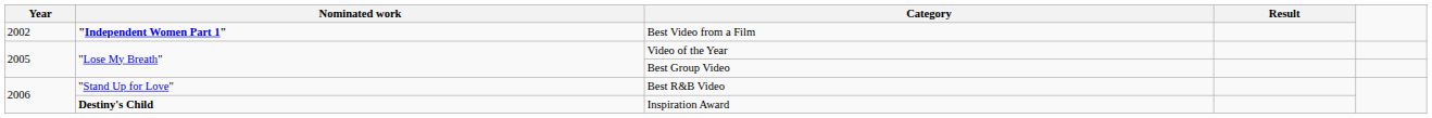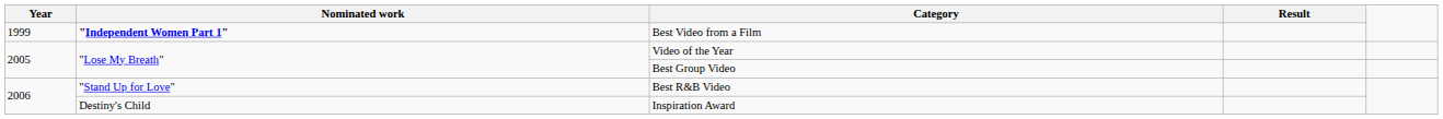 <table class="wikitable" width="100%">
 <tr>
 <th width="5%">Year</th>
 <th width="40%">Nominated work</th>
 <th width="40%">Category</th>
 <th width="10%">Result</th>
 </tr>
 <tr>
-<td>2002</td>
+<td>1999</td>
 <td><strong>"<a href='#'>Independent Women Part 1</a>"</strong></td>
 <td>Best Video from a Film</td>
 <td></td>
 </tr>
 <tr>
 <td rowspan="2">2005</td>
 <td rowspan="2">"<a href='#'>Lose My Breath</a>"</td>
 <td>Video of the Year</td>
 <td></td>
 <td></td>
 </tr>
 <tr>
 <td>Best Group Video</td>
 <td></td>
 <td></td>
 </tr>
 <tr>
 <td rowspan="2">2006</td>
 <td>"<a href='#'>Stand Up for Love</a>"</td>
 <td>Best R&B Video</td>
 <td></td>
 </tr>
 <tr>
-<td><strong>Destiny's Child</strong></td>
+<td>Destiny's Child</td>
 <td>Inspiration Award</td>
 <td></td>
 </tr>
 </table>
